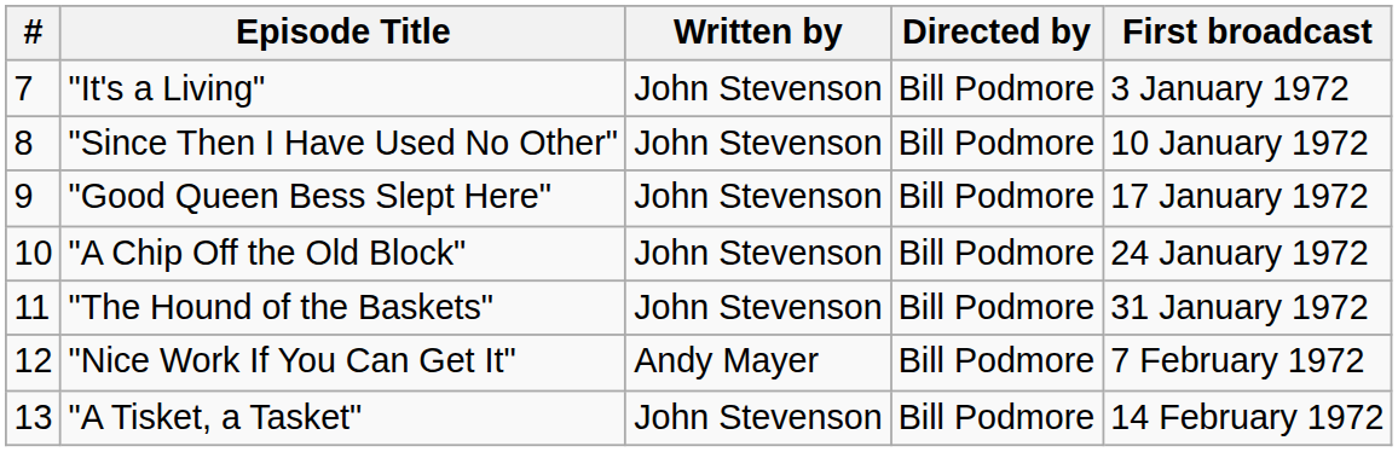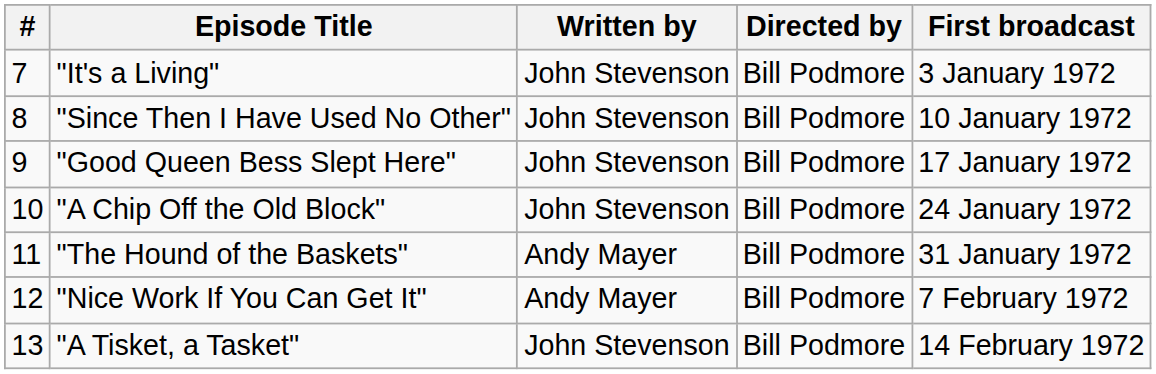 <table class="wikitable">
 <tr>
 <th>#</th>
 <th>Episode Title</th>
 <th>Written by</th>
 <th>Directed by</th>
 <th>First broadcast</th>
 </tr>
 <tr>
 <td>7</td>
 <td>"It's a Living"</td>
 <td>John Stevenson</td>
 <td>Bill Podmore</td>
 <td>3 January 1972</td>
 </tr>
 <tr>
 <td>8</td>
 <td>"Since Then I Have Used No Other"</td>
 <td>John Stevenson</td>
 <td>Bill Podmore</td>
 <td>10 January 1972</td>
 </tr>
 <tr>
 <td>9</td>
 <td>"Good Queen Bess Slept Here"</td>
 <td>John Stevenson</td>
 <td>Bill Podmore</td>
 <td>17 January 1972</td>
 </tr>
 <tr>
 <td>10</td>
 <td>"A Chip Off the Old Block"</td>
 <td>John Stevenson</td>
 <td>Bill Podmore</td>
 <td>24 January 1972</td>
 </tr>
 <tr>
 <td>11</td>
 <td>"The Hound of the Baskets"</td>
-<td>John Stevenson</td>
+<td>Andy Mayer</td>
 <td>Bill Podmore</td>
 <td>31 January 1972</td>
 </tr>
 <tr>
 <td>12</td>
 <td>"Nice Work If You Can Get It"</td>
 <td>Andy Mayer</td>
 <td>Bill Podmore</td>
 <td>7 February 1972</td>
 </tr>
 <tr>
 <td>13</td>
 <td>"A Tisket, a Tasket"</td>
 <td>John Stevenson</td>
 <td>Bill Podmore</td>
 <td>14 February 1972</td>
 </tr>
 </table>
